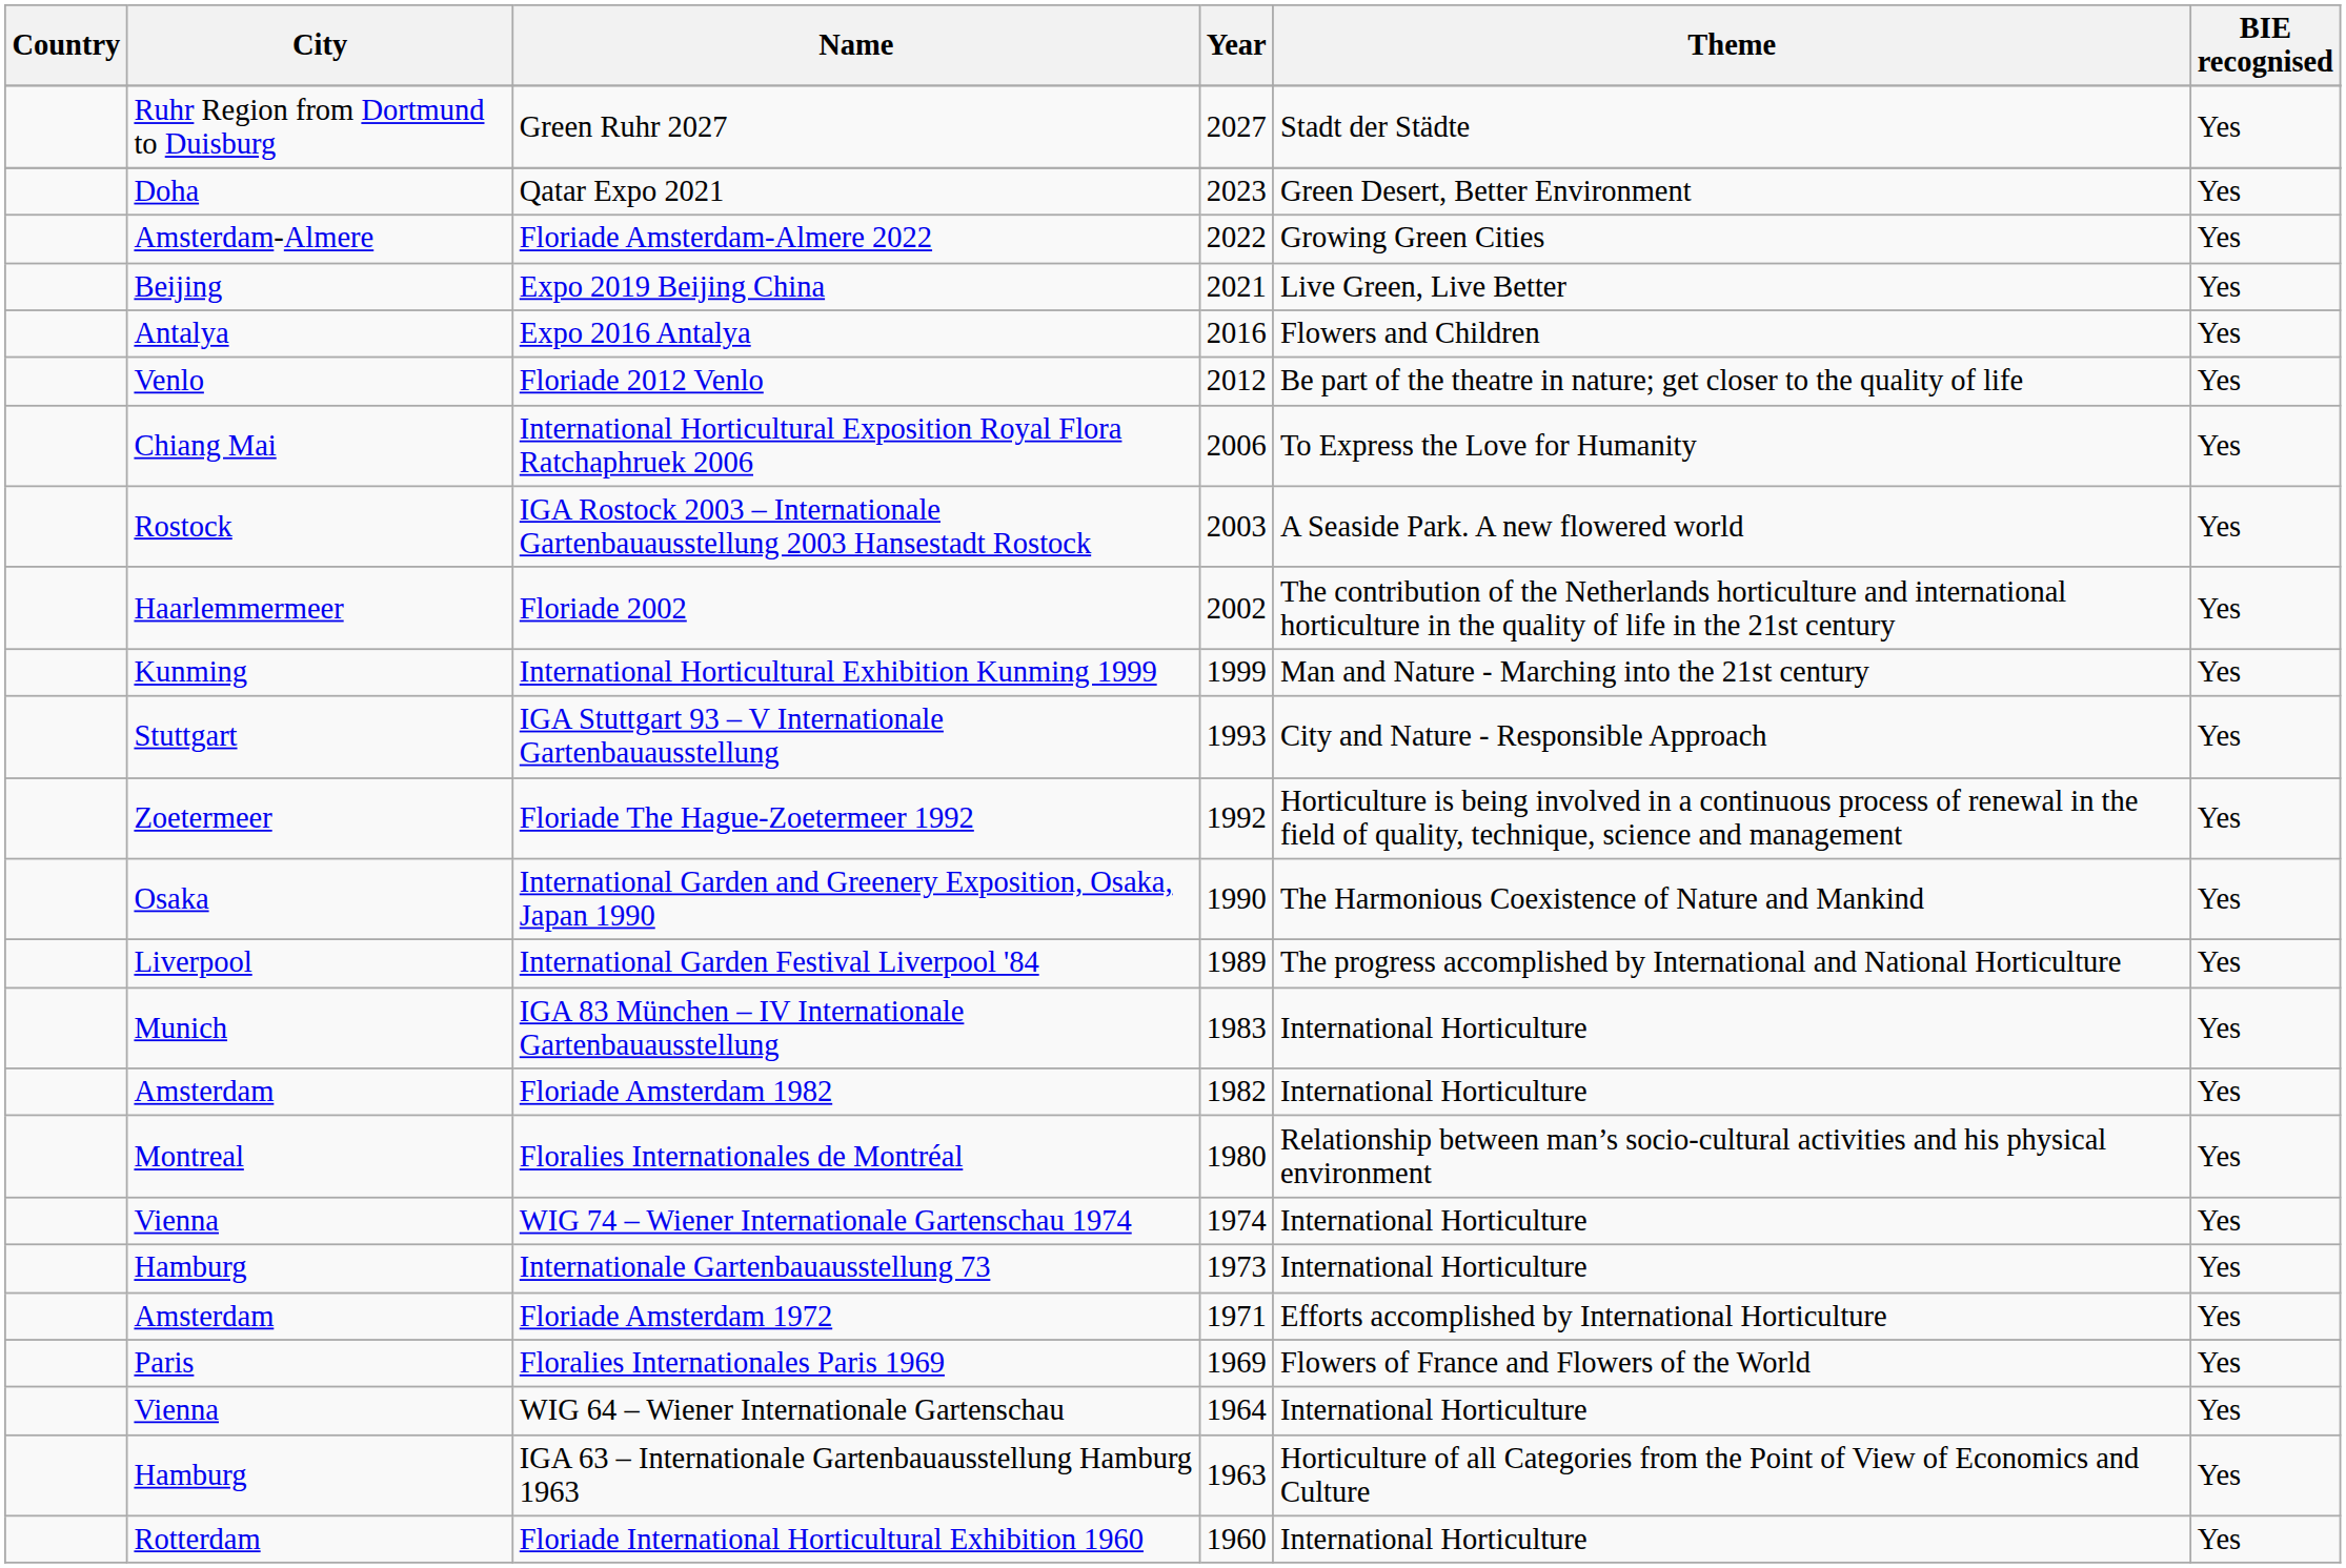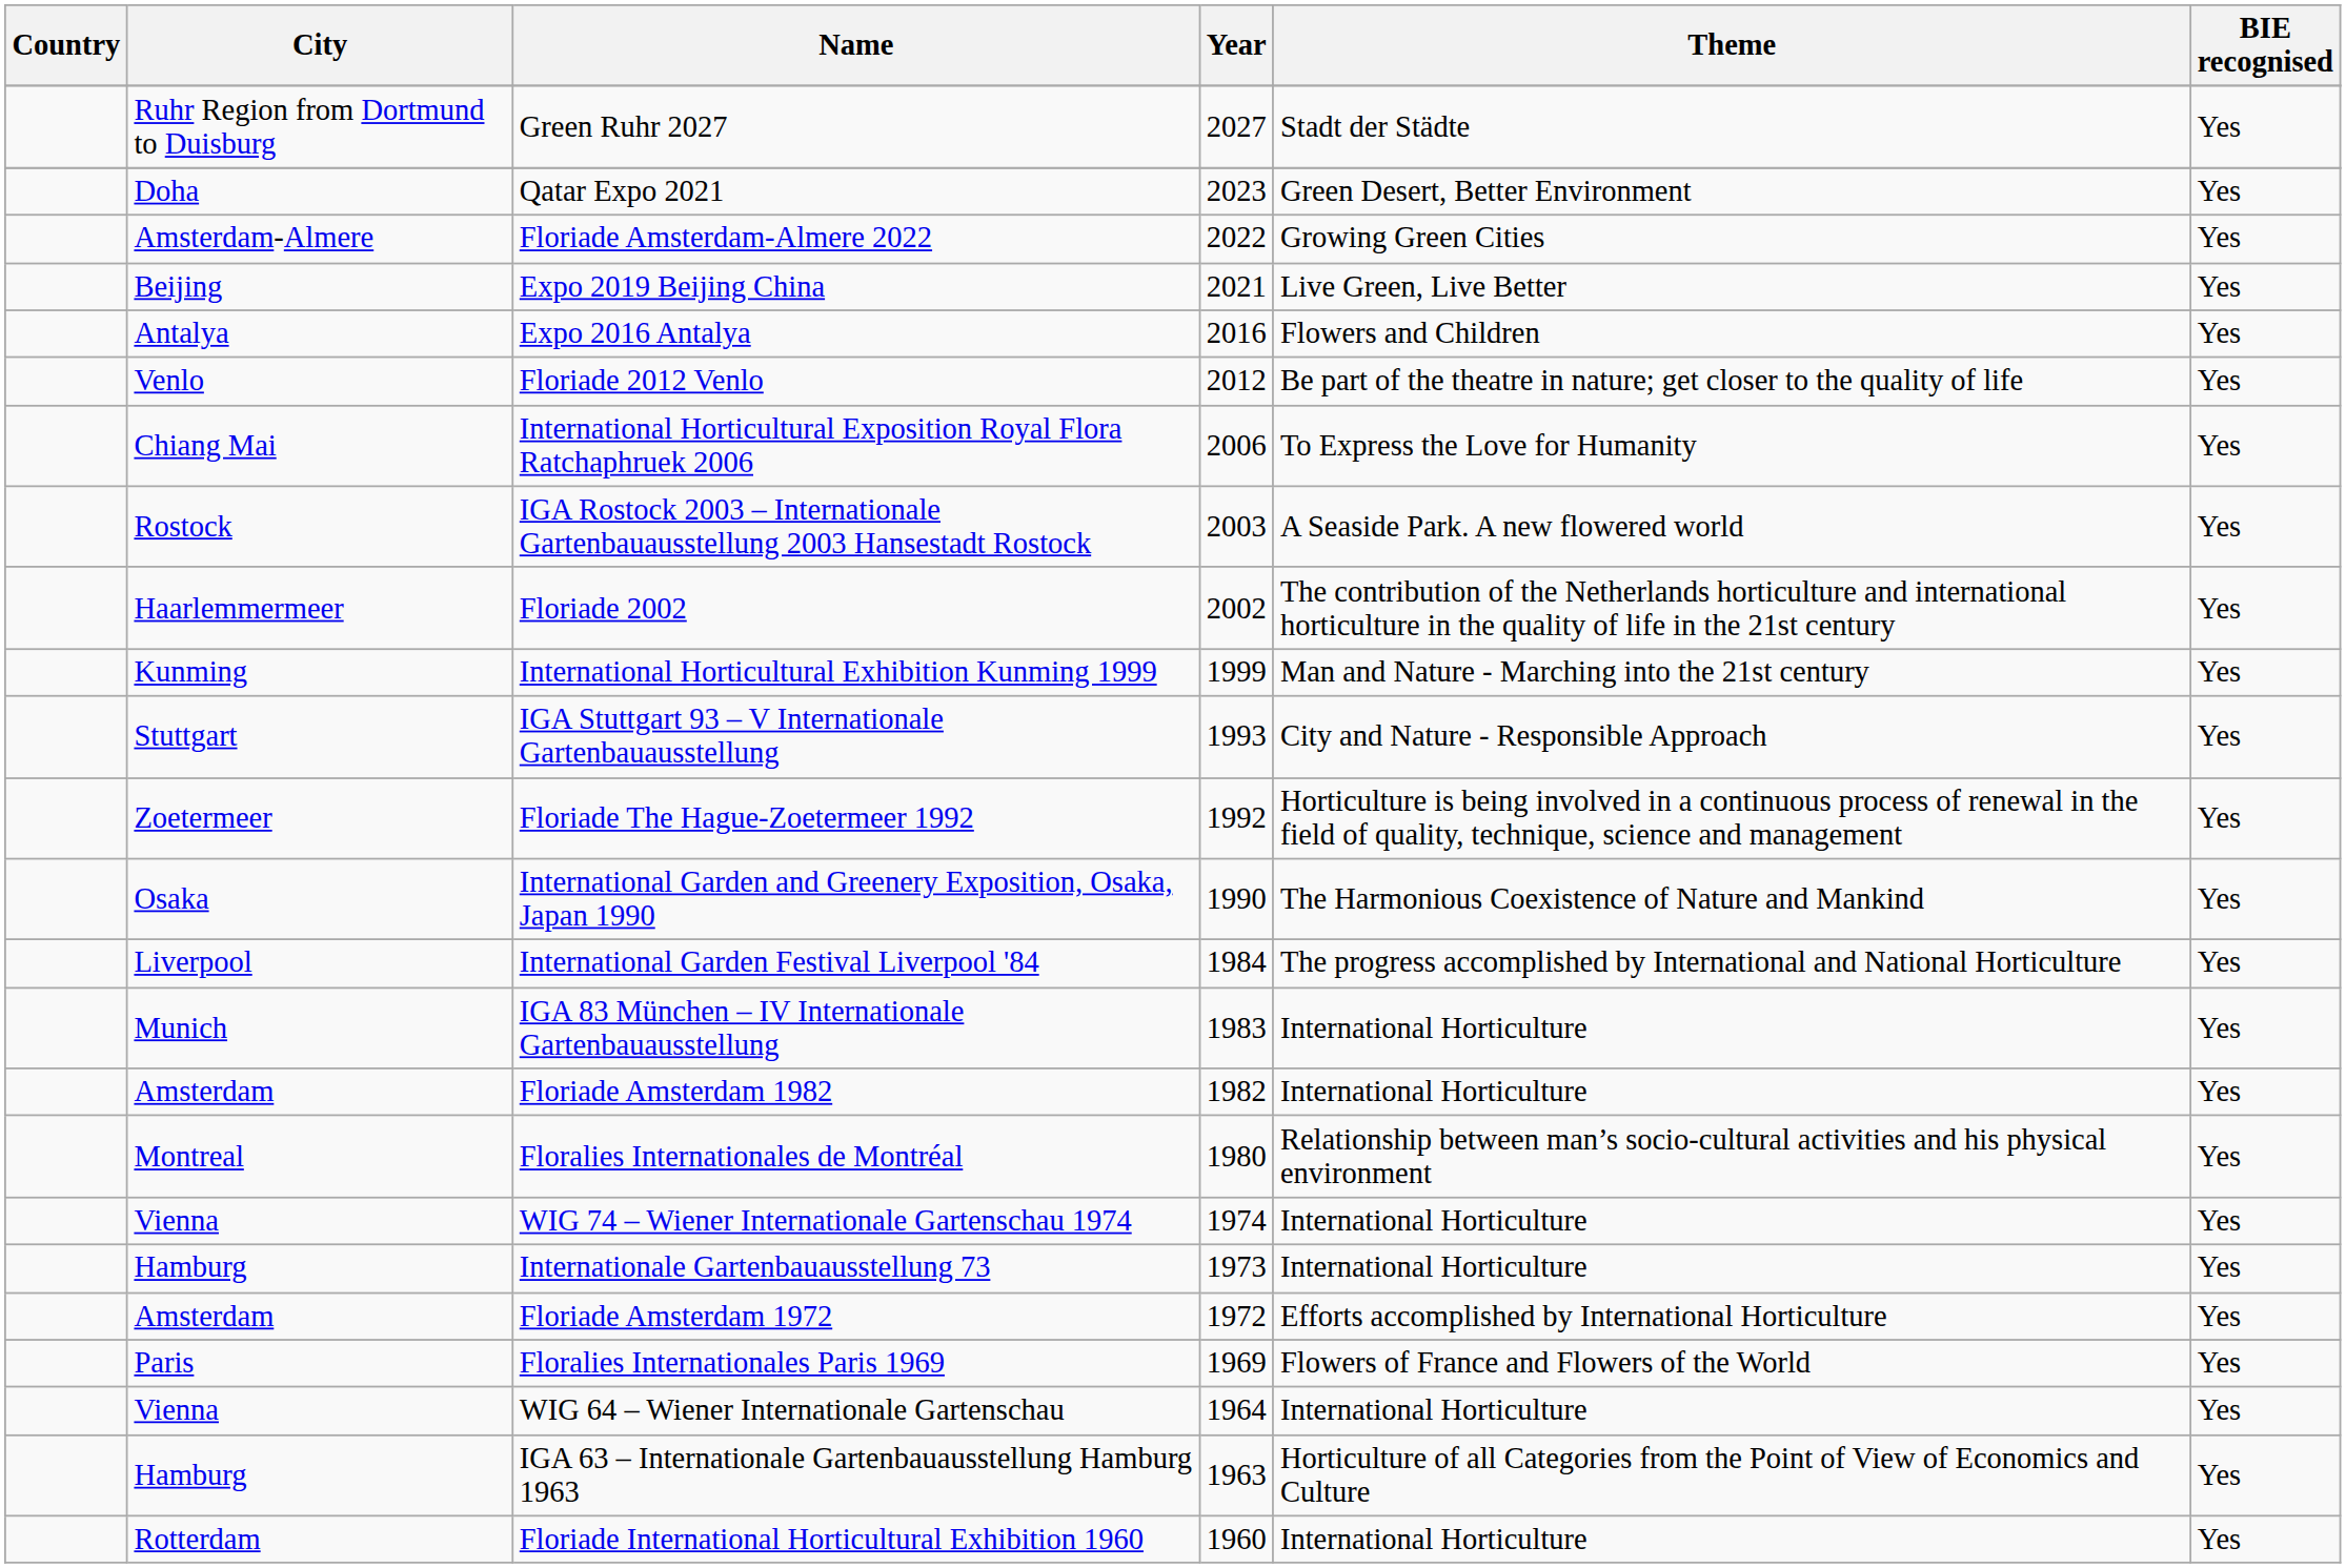 <table class="wikitable sortable">
 <tr>
 <th>Country</th>
 <th>City</th>
 <th>Name</th>
 <th>Year</th>
 <th>Theme</th>
 <th>BIE<br>recognised</th>
 </tr>
 <tr>
 </tr>
 <tr>
 <td></td>
 <td><a href='#'>Ruhr</a> Region from <a href='#'>Dortmund</a> to <a href='#'>Duisburg</a></td>
 <td>Green Ruhr 2027</td>
 <td>2027</td>
 <td>Stadt der Städte</td>
 <td>Yes</td>
 </tr>
 <tr>
 </tr>
 <tr>
 <td></td>
 <td><a href='#'>Doha</a></td>
 <td>Qatar Expo 2021</td>
 <td>2023</td>
 <td>Green Desert, Better Environment</td>
 <td>Yes</td>
 </tr>
 <tr>
 <td></td>
 <td><a href='#'>Amsterdam</a>-<a href='#'>Almere</a></td>
 <td><a href='#'>Floriade Amsterdam-Almere 2022</a></td>
 <td>2022</td>
 <td>Growing Green Cities</td>
 <td>Yes</td>
 </tr>
 <tr>
 <td></td>
 <td><a href='#'>Beijing</a></td>
 <td><a href='#'>Expo 2019 Beijing China</a></td>
 <td>2021</td>
 <td>Live Green, Live Better</td>
 <td>Yes</td>
 </tr>
 <tr>
 <td></td>
 <td><a href='#'>Antalya</a></td>
 <td><a href='#'>Expo 2016 Antalya</a></td>
 <td>2016</td>
 <td>Flowers and Children</td>
 <td>Yes</td>
 </tr>
 <tr>
 <td></td>
 <td><a href='#'>Venlo</a></td>
 <td><a href='#'>Floriade 2012 Venlo</a></td>
 <td>2012</td>
 <td>Be part of the theatre in nature; get closer to the quality of life</td>
 <td>Yes</td>
 </tr>
 <tr>
 <td></td>
 <td><a href='#'>Chiang Mai</a></td>
 <td><a href='#'>International Horticultural Exposition Royal Flora Ratchaphruek 2006</a></td>
 <td>2006</td>
 <td>To Express the Love for Humanity</td>
 <td>Yes</td>
 </tr>
 <tr>
 <td></td>
 <td><a href='#'>Rostock</a></td>
 <td><a href='#'>IGA Rostock 2003 – Internationale Gartenbauausstellung 2003 Hansestadt Rostock</a></td>
 <td>2003</td>
 <td>A Seaside Park. A new flowered world</td>
 <td>Yes</td>
 </tr>
 <tr>
 <td></td>
 <td><a href='#'>Haarlemmermeer</a></td>
 <td><a href='#'>Floriade 2002</a></td>
 <td>2002</td>
 <td>The contribution of the Netherlands horticulture and international horticulture in the quality of life in the 21st century</td>
 <td>Yes</td>
 </tr>
 <tr>
 <td></td>
 <td><a href='#'>Kunming</a></td>
 <td><a href='#'>International Horticultural Exhibition Kunming 1999</a></td>
 <td>1999</td>
 <td>Man and Nature - Marching into the 21st century</td>
 <td>Yes</td>
 </tr>
 <tr>
 <td></td>
 <td><a href='#'>Stuttgart</a></td>
 <td><a href='#'>IGA Stuttgart 93 – V Internationale Gartenbauausstellung</a></td>
 <td>1993</td>
 <td>City and Nature - Responsible Approach</td>
 <td>Yes</td>
 </tr>
 <tr>
 <td></td>
 <td><a href='#'>Zoetermeer</a></td>
 <td><a href='#'>Floriade The Hague-Zoetermeer 1992</a></td>
 <td>1992</td>
 <td>Horticulture is being involved in a continuous process of renewal in the field of quality, technique, science and management</td>
 <td>Yes</td>
 </tr>
 <tr>
 <td></td>
 <td><a href='#'>Osaka</a></td>
 <td><a href='#'>International Garden and Greenery Exposition, Osaka, Japan 1990</a></td>
 <td>1990</td>
 <td>The Harmonious Coexistence of Nature and Mankind</td>
 <td>Yes</td>
 </tr>
 <tr>
 <td></td>
 <td><a href='#'>Liverpool</a></td>
 <td><a href='#'>International Garden Festival Liverpool '84</a></td>
-<td>1989</td>
+<td>1984</td>
 <td>The progress accomplished by International and National Horticulture</td>
 <td>Yes</td>
 </tr>
 <tr>
 <td></td>
 <td><a href='#'>Munich</a></td>
 <td><a href='#'>IGA 83 München – IV Internationale Gartenbauausstellung</a></td>
 <td>1983</td>
 <td>International Horticulture</td>
 <td>Yes</td>
 </tr>
 <tr>
 <td></td>
 <td><a href='#'>Amsterdam</a></td>
 <td><a href='#'>Floriade Amsterdam 1982</a></td>
 <td>1982</td>
 <td>International Horticulture</td>
 <td>Yes</td>
 </tr>
 <tr>
 <td></td>
 <td><a href='#'>Montreal</a></td>
 <td><a href='#'>Floralies Internationales de Montréal</a></td>
 <td>1980</td>
 <td>Relationship between man’s socio-cultural activities and his physical environment</td>
 <td>Yes</td>
 </tr>
 <tr>
 <td></td>
 <td><a href='#'>Vienna</a></td>
 <td><a href='#'>WIG 74 – Wiener Internationale Gartenschau 1974</a></td>
 <td>1974</td>
 <td>International Horticulture</td>
 <td>Yes</td>
 </tr>
 <tr>
 <td></td>
 <td><a href='#'>Hamburg</a></td>
 <td><a href='#'>Internationale Gartenbauausstellung 73</a></td>
 <td>1973</td>
 <td>International Horticulture</td>
 <td>Yes</td>
 </tr>
 <tr>
 <td></td>
 <td><a href='#'>Amsterdam</a></td>
 <td><a href='#'>Floriade Amsterdam 1972</a></td>
-<td>1971</td>
+<td>1972</td>
 <td>Efforts accomplished by International Horticulture</td>
 <td>Yes</td>
 </tr>
 <tr>
 <td></td>
 <td><a href='#'>Paris</a></td>
 <td><a href='#'>Floralies Internationales Paris 1969</a></td>
 <td>1969</td>
 <td>Flowers of France and Flowers of the World</td>
 <td>Yes</td>
 </tr>
 <tr>
 <td></td>
 <td><a href='#'>Vienna</a></td>
 <td>WIG 64 – Wiener Internationale Gartenschau</td>
 <td>1964</td>
 <td>International Horticulture</td>
 <td>Yes</td>
 </tr>
 <tr>
 <td></td>
 <td><a href='#'>Hamburg</a></td>
 <td>IGA 63 – Internationale Gartenbauausstellung Hamburg 1963</td>
 <td>1963</td>
 <td>Horticulture of all Categories from the Point of View of Economics and Culture</td>
 <td>Yes</td>
 </tr>
 <tr>
 <td></td>
 <td><a href='#'>Rotterdam</a></td>
 <td><a href='#'>Floriade International Horticultural Exhibition 1960</a></td>
 <td>1960</td>
 <td>International Horticulture</td>
 <td>Yes</td>
 </tr>
 </table>
